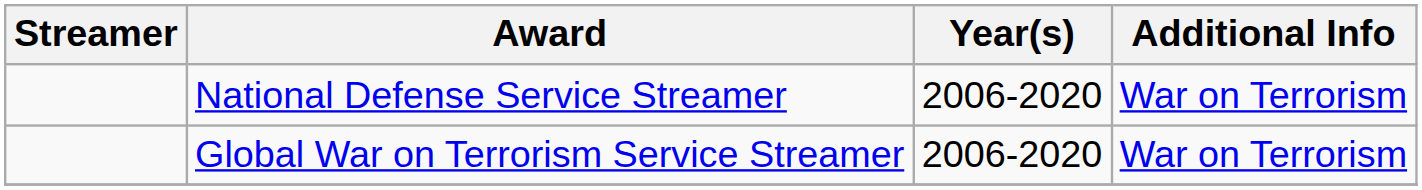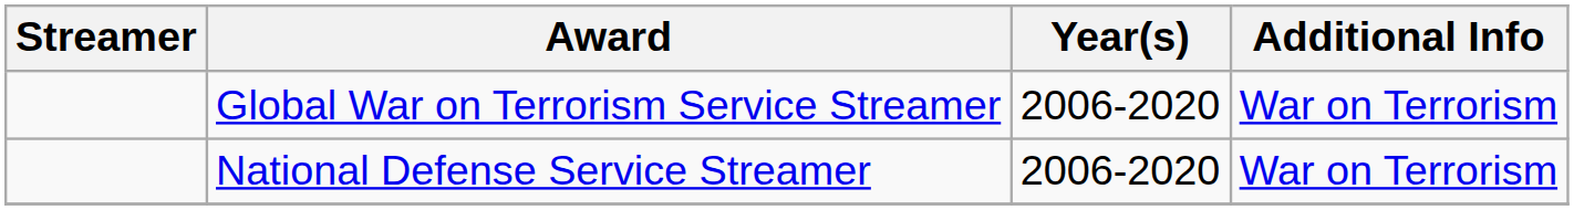 <table class=wikitable>
 <tr>
 <th>Streamer</th>
 <th>Award</th>
 <th>Year(s)</th>
 <th>Additional Info</th>
 </tr>
 <tr>
 <td></td>
-<td><a href='#'>National Defense Service Streamer</a></td>
+<td><a href='#'>Global War on Terrorism Service Streamer</a></td>
 <td>2006-2020</td>
 <td><a href='#'>War on Terrorism</a></td>
 </tr>
 <tr>
 <td></td>
-<td><a href='#'>Global War on Terrorism Service Streamer</a></td>
+<td><a href='#'>National Defense Service Streamer</a></td>
 <td>2006-2020</td>
 <td><a href='#'>War on Terrorism</a></td>
 </tr>
 <tr>
 </tr>
 </table>
